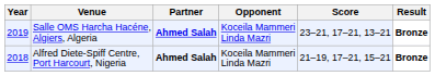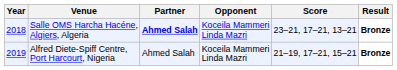 <table class="sortable wikitable" style="font-size: 90%;">
 <tr>
 <th>Year</th>
 <th>Venue</th>
 <th>Partner</th>
 <th>Opponent</th>
 <th>Score</th>
 <th>Result</th>
 </tr>
 <tr style="background:#ECF2FF">
-<td align="center"><a href='#'>2019</a></td>
+<td align="center"><a href='#'>2018</a></td>
 <td align="left"><a href='#'>Salle OMS Harcha Hacéne</a>,<br><a href='#'>Algiers</a>, Algeria</td>
 <td align="left"><strong> <a href='#'>Ahmed Salah</a></strong></td>
 <td align="left"> <a href='#'>Koceila Mammeri</a> <br>  <a href='#'>Linda Mazri</a></td>
 <td align="left">23–21, 17–21, 13–21</td>
 <td style="text-align:left; background:white"> <strong>Bronze</strong></td>
 </tr>
 <tr style="background:#ECF2FF">
-<td align="center"><a href='#'>2018</a></td>
+<td align="center"><a href='#'>2019</a></td>
 <td align="left">Alfred Diete-Spiff Centre,<br><a href='#'>Port Harcourt</a>, Nigeria</td>
-<td align="left"><strong> Ahmed Salah</strong></td>
+<td align="left"> Ahmed Salah</td>
 <td align="left"> Koceila Mammeri <br>  Linda Mazri</td>
 <td align="left">21–19, 17–21, 15–21</td>
 <td style="text-align:left; background:white"> <strong>Bronze</strong></td>
 </tr>
 </table>
